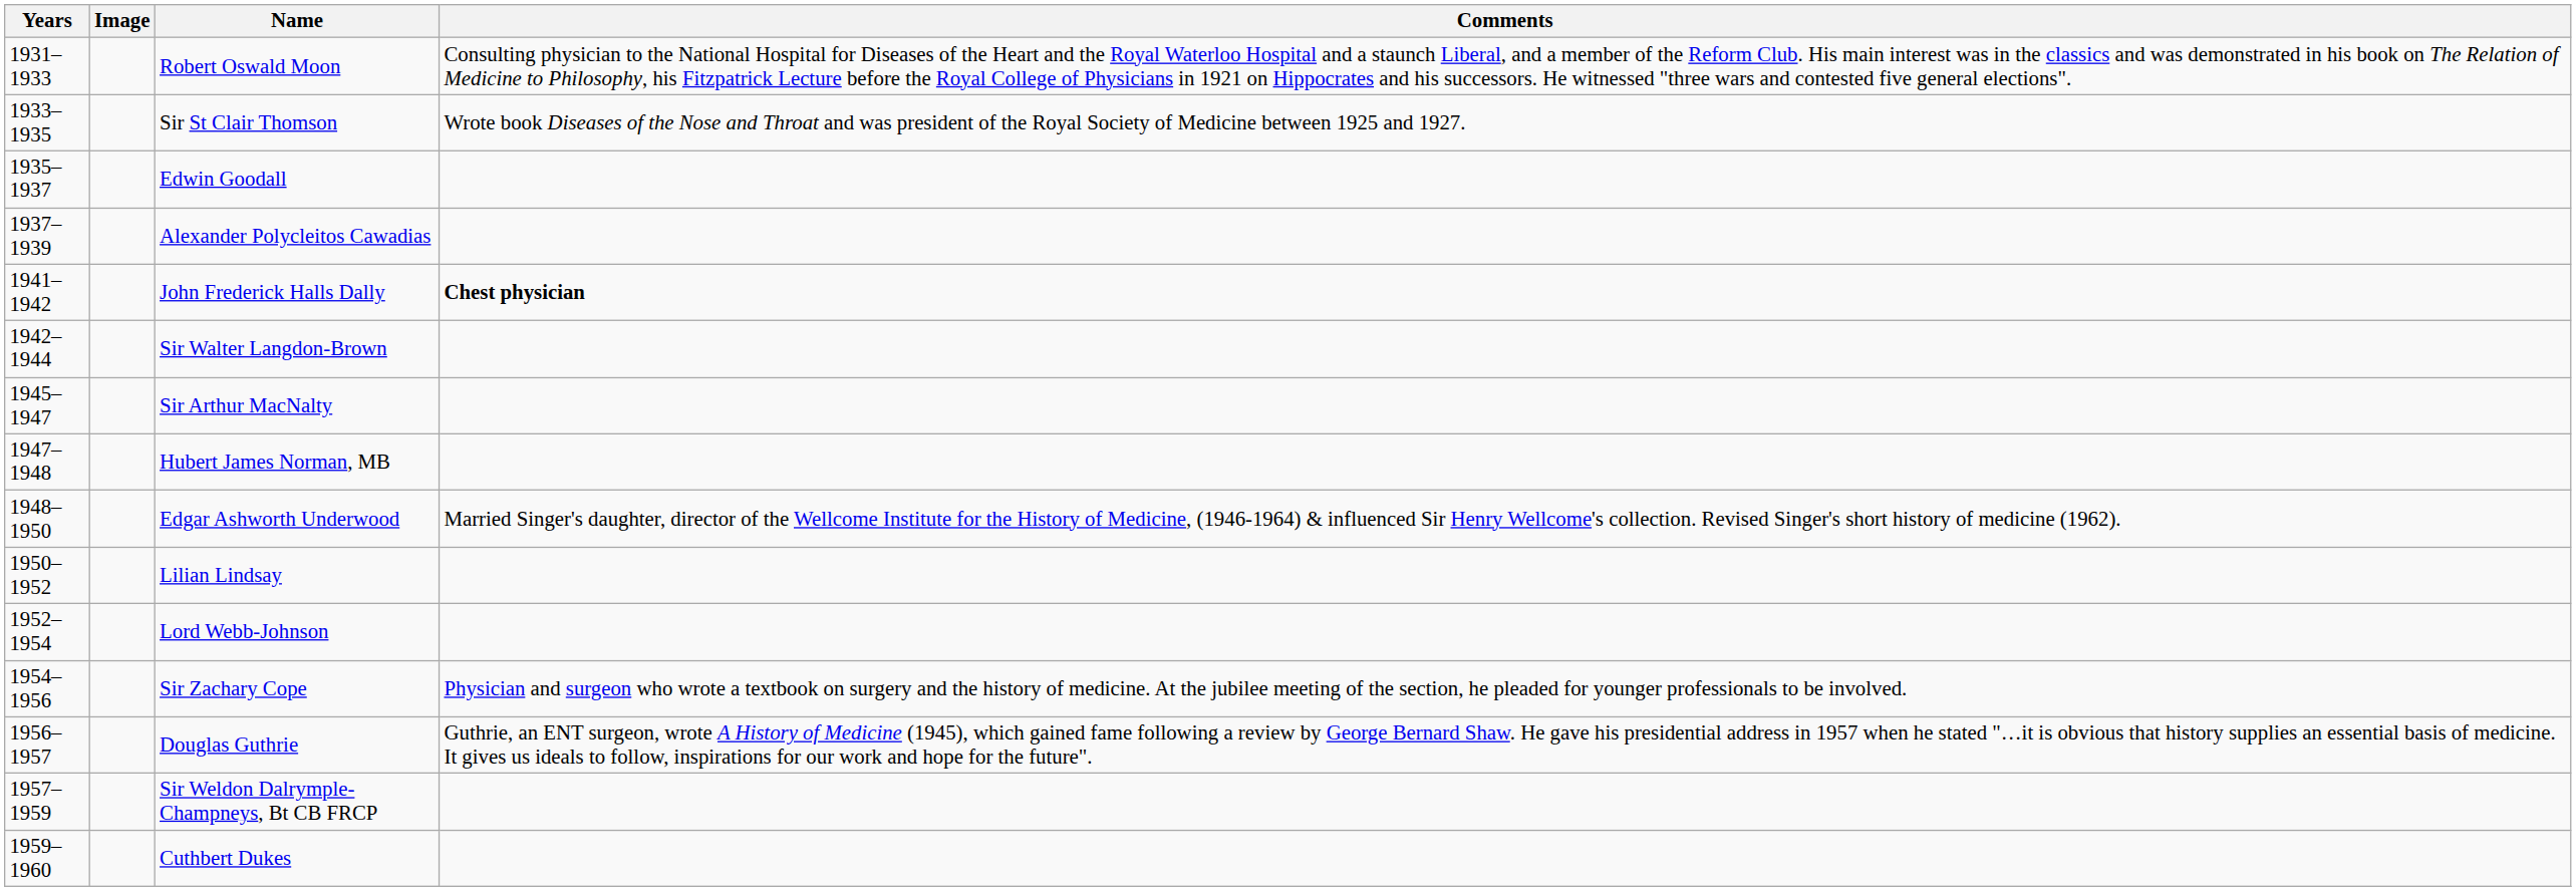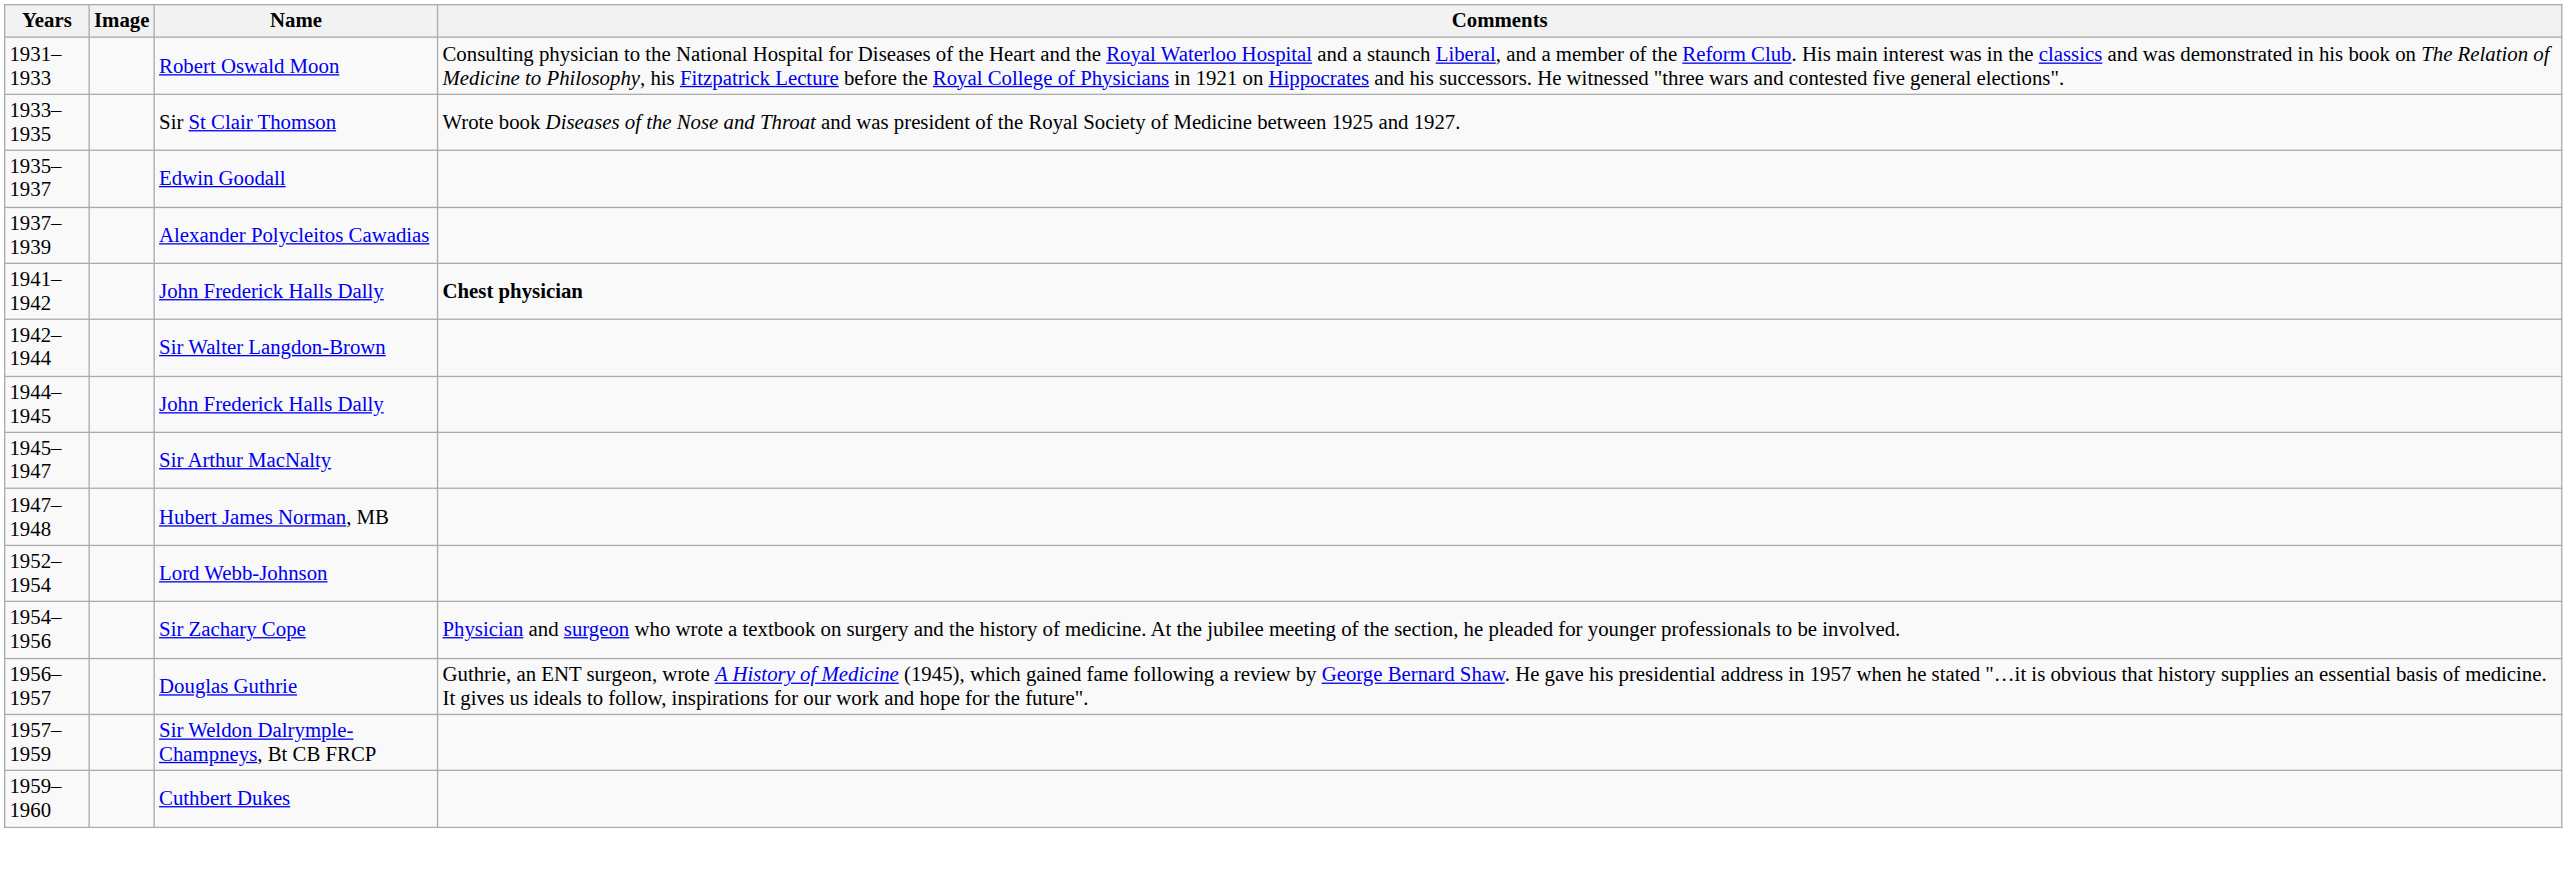 <table class="wikitable">
 <tr>
 <th>Years</th>
 <th>Image</th>
 <th>Name</th>
 <th>Comments</th>
 </tr>
 <tr>
 <td>1931–1933</td>
 <td></td>
 <td><a href='#'>Robert Oswald Moon</a></td>
 <td>Consulting physician to the National Hospital for Diseases of the Heart and the <a href='#'>Royal Waterloo Hospital</a> and a staunch <a href='#'>Liberal</a>, and a member of the <a href='#'>Reform Club</a>. His main interest was in the <a href='#'>classics</a> and was demonstrated in his book on <em>The Relation of Medicine to Philosophy</em>, his <a href='#'>Fitzpatrick Lecture</a> before the <a href='#'>Royal College of Physicians</a> in 1921 on <a href='#'>Hippocrates</a> and his successors. He witnessed "three wars and contested five general elections".</td>
 </tr>
 <tr>
 <td>1933–1935</td>
 <td></td>
 <td>Sir <a href='#'>St Clair Thomson</a></td>
 <td>Wrote book <em>Diseases of the Nose and Throat</em> and was president of the Royal Society of Medicine between 1925 and 1927.</td>
 </tr>
 <tr>
 <td>1935–1937</td>
 <td></td>
 <td><a href='#'>Edwin Goodall</a></td>
 <td></td>
 </tr>
 <tr>
 <td>1937–1939</td>
 <td></td>
 <td><a href='#'>Alexander Polycleitos Cawadias</a></td>
 <td></td>
 </tr>
 <tr>
 <td>1941–1942</td>
 <td></td>
 <td><a href='#'>John Frederick Halls Dally</a></td>
 <td><strong>Chest physician</strong></td>
 </tr>
 <tr>
 <td>1942–1944</td>
 <td></td>
 <td><a href='#'>Sir Walter Langdon-Brown</a></td>
 <td></td>
 </tr>
 <tr>
+<td>1944–1945</td>
+<td></td>
+<td><a href='#'>John Frederick Halls Dally</a></td>
+<td></td>
+</tr>
+<tr>
 <td>1945–1947</td>
 <td></td>
 <td><a href='#'>Sir Arthur MacNalty</a></td>
 <td></td>
 </tr>
 <tr>
 <td>1947–1948</td>
 <td></td>
 <td><a href='#'>Hubert James Norman</a>, MB</td>
-<td></td>
-</tr>
-<tr>
-<td>1948–1950</td>
-<td></td>
-<td><a href='#'>Edgar Ashworth Underwood</a></td>
-<td>Married Singer's daughter, director of the <a href='#'>Wellcome Institute for the History of Medicine</a>, (1946-1964) & influenced Sir <a href='#'>Henry Wellcome</a>'s collection. Revised Singer's short history of medicine (1962).</td>
-</tr>
-<tr>
-<td>1950–1952</td>
-<td></td>
-<td><a href='#'>Lilian Lindsay</a></td>
 <td></td>
 </tr>
 <tr>
 <td>1952–1954</td>
 <td></td>
 <td><a href='#'>Lord Webb-Johnson</a></td>
 <td></td>
 </tr>
 <tr>
 <td>1954–1956</td>
 <td></td>
 <td><a href='#'>Sir Zachary Cope</a></td>
 <td><a href='#'>Physician</a> and <a href='#'>surgeon</a> who wrote a textbook on surgery and the history of medicine. At the jubilee meeting of the section, he pleaded for younger professionals to be involved.</td>
 </tr>
 <tr>
 <td>1956–1957</td>
 <td></td>
 <td><a href='#'>Douglas Guthrie</a></td>
 <td>Guthrie, an ENT surgeon, wrote <em><a href='#'>A History of Medicine</a></em> (1945), which gained fame following a review by <a href='#'>George Bernard Shaw</a>. He gave his presidential address in 1957 when he stated "…it is obvious that history supplies an essential basis of medicine. It gives us ideals to follow, inspirations for our work and hope for the future".</td>
 </tr>
 <tr>
 <td>1957–1959</td>
 <td></td>
 <td><a href='#'>Sir Weldon Dalrymple-Champneys</a>, Bt CB FRCP</td>
 <td></td>
 </tr>
 <tr>
 <td>1959–1960</td>
 <td></td>
 <td><a href='#'>Cuthbert Dukes</a></td>
 <td></td>
 </tr>
 <tr>
 </tr>
 </table>
